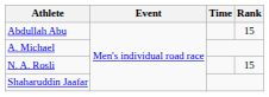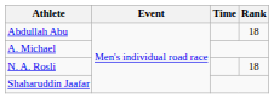 <table class=wikitable style="font-size:90%;">
 <tr>
 <th>Athlete</th>
 <th>Event</th>
 <th>Time</th>
 <th>Rank</th>
 </tr>
 <tr align=center>
 <td align=left><a href='#'>Abdullah Abu</a></td>
 <td align=left rowspan=4><a href='#'>Men's individual road race</a></td>
 <td></td>
-<td>15</td>
+<td>18</td>
 </tr>
 <tr align=center>
 <td align=left><a href='#'>A. Michael</a></td>
 <td colspan=2></td>
 </tr>
 <tr align=center>
 <td align=left><a href='#'>N. A. Rosli</a></td>
 <td></td>
-<td>15</td>
+<td>18</td>
 </tr>
 <tr align=center>
 <td align=left><a href='#'>Shaharuddin Jaafar</a></td>
 <td colspan=2></td>
 </tr>
 </table>
